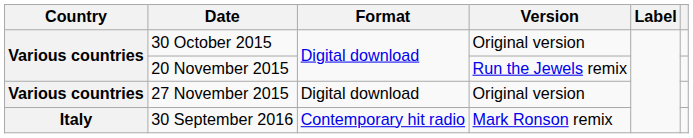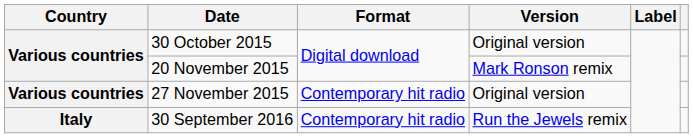 <table class="wikitable plainrowheaders">
 <tr>
 <th scope="col">Country</th>
 <th scope="col">Date</th>
 <th scope="col">Format</th>
 <th scope="col">Version</th>
 <th scope="col">Label</th>
 <th scope="col"></th>
 </tr>
 <tr>
 <th scope="row" rowspan="2">Various countries</th>
 <td>30 October 2015</td>
 <td rowspan="2"><a href='#'>Digital download</a></td>
 <td>Original version</td>
 <td rowspan="4"></td>
 <td></td>
 </tr>
 <tr>
 <td>20 November 2015</td>
-<td><a href='#'>Run the Jewels</a> remix</td>
+<td><a href='#'>Mark Ronson</a> remix</td>
 <td></td>
 </tr>
 <tr>
 <th scope="row">Various countries</th>
 <td>27 November 2015</td>
-<td>Digital download</td>
+<td><a href='#'>Contemporary hit radio</a></td>
 <td>Original version</td>
 <td></td>
 </tr>
 <tr>
 <th scope="row">Italy</th>
 <td>30 September 2016</td>
 <td><a href='#'>Contemporary hit radio</a></td>
-<td><a href='#'>Mark Ronson</a> remix</td>
+<td><a href='#'>Run the Jewels</a> remix</td>
 <td></td>
 </tr>
 </table>
